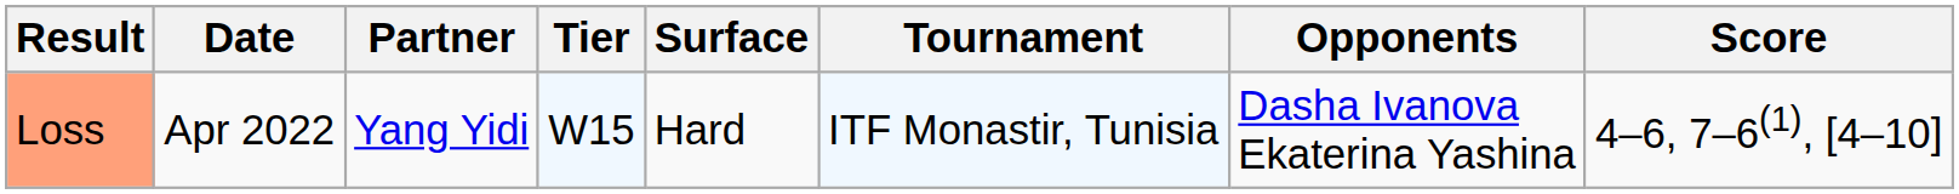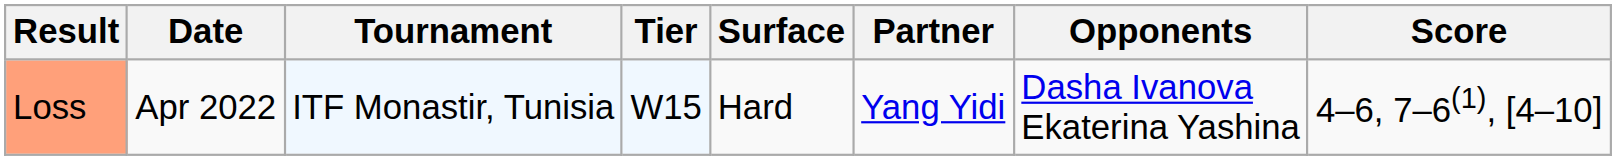 <table class="wikitable sortable">
 <tr>
 <th>Result</th>
 <th>Date</th>
-<th>Partner</th>
+<th>Tournament</th>
 <th>Tier</th>
 <th>Surface</th>
-<th>Tournament</th>
+<th>Partner</th>
 <th>Opponents</th>
 <th class="unsortable">Score</th>
 </tr>
 <tr>
 <td bgcolor="ffa07a">Loss</td>
 <td>Apr 2022</td>
-<td> <a href='#'>Yang Yidi</a></td>
+<td bgcolor="#f0f8ff">ITF Monastir, Tunisia</td>
 <td bgcolor="#f0f8ff">W15</td>
 <td>Hard</td>
-<td bgcolor="#f0f8ff">ITF Monastir, Tunisia</td>
+<td> <a href='#'>Yang Yidi</a></td>
 <td> <a href='#'>Dasha Ivanova</a> <br>  Ekaterina Yashina</td>
 <td>4–6, 7–6<sup>(1)</sup>, [4–10]</td>
 </tr>
 </table>
